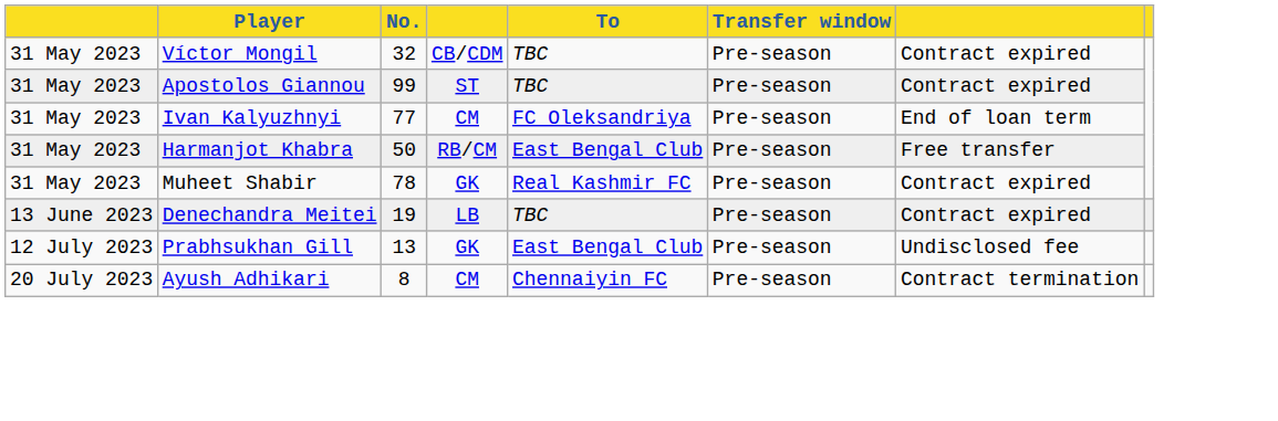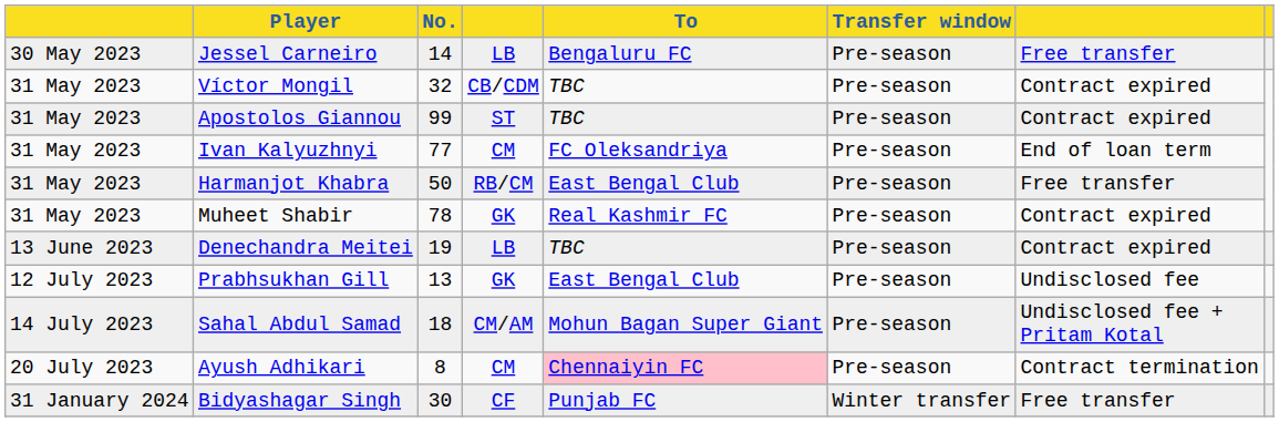 <table class="wikitable sortable">
 <tr>
 <th style="background:#FADF20; color:#2A5AA1;"></th>
 <th style="background:#FADF20; color:#2A5AA1;">Player</th>
 <th style="background:#FADF20; color:#2A5AA1;">No.</th>
 <th style="background:#FADF20; color:#2A5AA1;"></th>
 <th style="background:#FADF20; color:#2A5AA1;">To</th>
 <th style="background:#FADF20; color:#2A5AA1;">Transfer window</th>
 <th style="background:#FADF20; color:#2A5AA1;"></th>
 <th style="background:#FADF20; color:#2A5AA1;"></th>
+</tr>
+<tr bgcolor="#EFEFEF">
+<td>30 May 2023</td>
+<td> <a href='#'>Jessel Carneiro</a></td>
+<td style="text-align:center;">14</td>
+<td style="text-align:center;"><a href='#'>LB</a></td>
+<td> <a href='#'>Bengaluru FC</a></td>
+<td>Pre-season</td>
+<td><a href='#'>Free transfer</a></td>
+<td></td>
 </tr>
 <tr>
 <td>31 May 2023</td>
 <td> <a href='#'>Víctor Mongil</a></td>
 <td style="text-align:center;">32</td>
 <td style="text-align:center;"><a href='#'>CB</a>/<a href='#'>CDM</a></td>
 <td><em>TBC</em></td>
 <td>Pre-season</td>
 <td>Contract expired</td>
 <td rowspan="5"></td>
 </tr>
 <tr bgcolor="#EFEFEF">
 <td>31 May 2023</td>
 <td> <a href='#'>Apostolos Giannou</a></td>
 <td style="text-align:center;">99</td>
 <td style="text-align:center;"><a href='#'>ST</a></td>
 <td><em>TBC</em></td>
 <td>Pre-season</td>
 <td>Contract expired</td>
 </tr>
 <tr>
 <td>31 May 2023</td>
 <td> <a href='#'>Ivan Kalyuzhnyi</a></td>
 <td style="text-align:center;">77</td>
 <td style="text-align:center;"><a href='#'>CM</a></td>
 <td> <a href='#'>FC Oleksandriya</a></td>
 <td>Pre-season</td>
 <td>End of loan term</td>
 </tr>
 <tr bgcolor="#EFEFEF">
 <td>31 May 2023</td>
 <td> <a href='#'>Harmanjot Khabra</a></td>
 <td style="text-align:center;">50</td>
 <td style="text-align:center;"><a href='#'>RB</a>/<a href='#'>CM</a></td>
 <td> <a href='#'>East Bengal Club</a></td>
 <td>Pre-season</td>
 <td>Free transfer</td>
 </tr>
 <tr>
 <td>31 May 2023</td>
 <td> Muheet Shabir</td>
 <td style="text-align:center;">78</td>
 <td style="text-align:center;"><a href='#'>GK</a></td>
 <td> <a href='#'>Real Kashmir FC</a></td>
 <td>Pre-season</td>
 <td>Contract expired</td>
 </tr>
 <tr bgcolor="#EFEFEF">
 <td>13 June 2023</td>
 <td> <a href='#'>Denechandra Meitei</a></td>
 <td style="text-align:center;">19</td>
 <td style="text-align:center;"><a href='#'>LB</a></td>
 <td><em>TBC</em></td>
 <td>Pre-season</td>
 <td>Contract expired</td>
 <td></td>
 </tr>
 <tr>
 <td>12 July 2023</td>
 <td> <a href='#'>Prabhsukhan Gill</a></td>
 <td style="text-align:center;">13</td>
 <td style="text-align:center;"><a href='#'>GK</a></td>
 <td> <a href='#'>East Bengal Club</a></td>
 <td>Pre-season</td>
 <td>Undisclosed fee</td>
 <td></td>
 </tr>
+<tr bgcolor="#EFEFEF">
+<td>14 July 2023</td>
+<td> <a href='#'>Sahal Abdul Samad</a></td>
+<td style="text-align:center;">18</td>
+<td style="text-align:center;"><a href='#'>CM</a>/<a href='#'>AM</a></td>
+<td> <a href='#'>Mohun Bagan Super Giant</a></td>
+<td>Pre-season</td>
+<td>Undisclosed fee +<br><a href='#'>Pritam Kotal</a></td>
+<td></td>
+</tr>
 <tr>
 <td>20 July 2023</td>
 <td> <a href='#'>Ayush Adhikari</a></td>
 <td style="text-align:center;">8</td>
 <td style="text-align:center;"><a href='#'>CM</a></td>
-<td> <a href='#'>Chennaiyin FC</a></td>
+<td style="background: pink;"> <a href='#'>Chennaiyin FC</a></td>
 <td>Pre-season</td>
 <td>Contract termination</td>
 <td></td>
 </tr>
+<tr bgcolor="#EFEFEF">
+<td>31 January 2024</td>
+<td> <a href='#'>Bidyashagar Singh</a></td>
+<td style="text-align:center;">30</td>
+<td style="text-align:center;"><a href='#'>CF</a></td>
+<td> <a href='#'>Punjab FC</a></td>
+<td>Winter transfer</td>
+<td>Free transfer</td>
+<td></td>
+</tr>
 </table>
